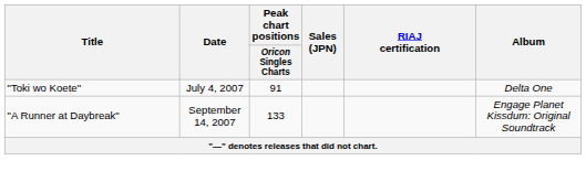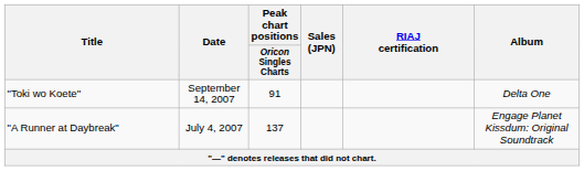 <table class="wikitable plainrowheaders" style="text-align:center;">
 <tr>
 <th scope="col" rowspan="2" style="width:16em;">Title</th>
 <th scope="col" rowspan="2">Date</th>
 <th scope="col" colspan="1">Peak chart positions</th>
 <th scope="col" rowspan="2">Sales (JPN)</th>
 <th scope="col" rowspan="2" style="width:12em;"><a href='#'>RIAJ</a><br>certification</th>
 <th scope="col" rowspan="2">Album</th>
 </tr>
 <tr>
 <th style="width:3em;font-size:85%"><em>Oricon</em> Singles Charts<br></th>
 </tr>
 <tr>
 <td align="left">"Toki wo Koete"</td>
-<td>July 4, 2007</td>
+<td>September 14, 2007</td>
 <td>91</td>
 <td></td>
 <td></td>
 <td><em>Delta One</em></td>
 </tr>
 <tr>
 <td align="left">"A Runner at Daybreak"</td>
-<td>September 14, 2007</td>
-<td>133</td>
+<td>July 4, 2007</td>
+<td>137</td>
 <td></td>
 <td></td>
 <td><em>Engage Planet Kissdum: Original Soundtrack</em></td>
 </tr>
 <tr>
 <th colspan="6"><small>"—" denotes releases that did not chart.</small></th>
 </tr>
 </table>
